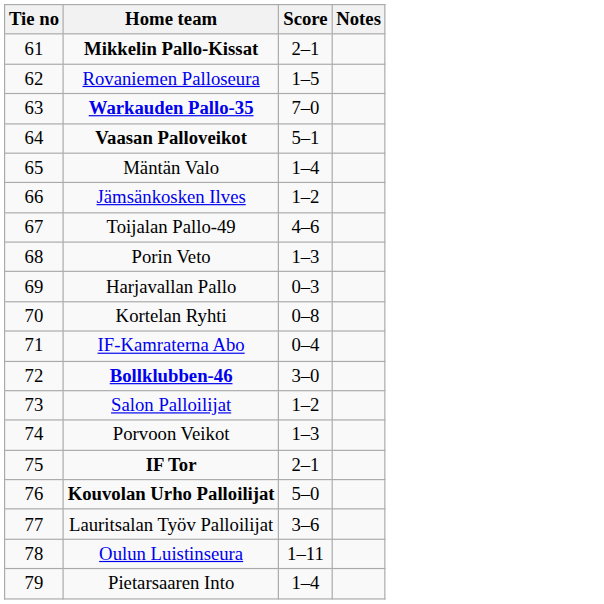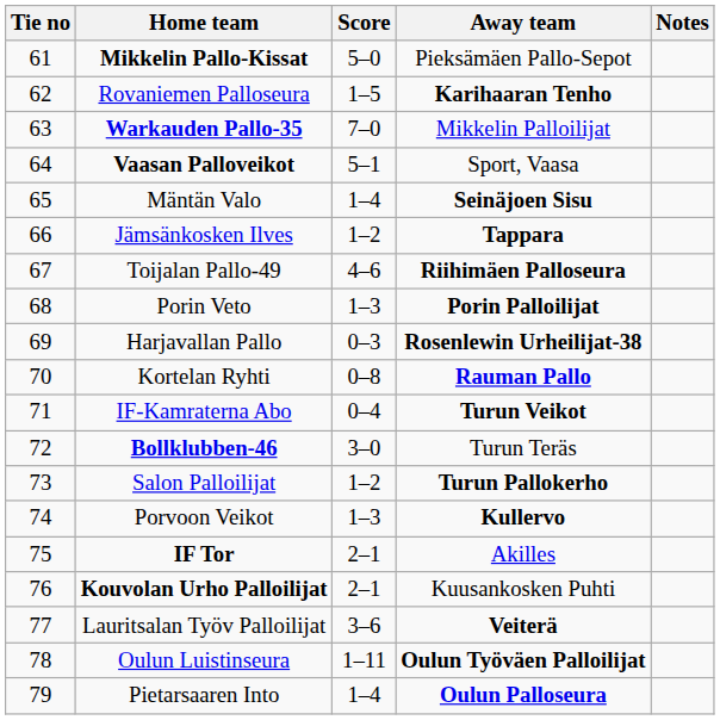 <table class="wikitable" style="text-align:center">
 <tr>
 <th style= width="40px">Tie no</th>
 <th style= width="150px">Home team</th>
 <th style= width="60px">Score</th>
+<th style= width="150px">Away team</th>
 <th style= width="30px">Notes</th>
 </tr>
 <tr>
 <td>61</td>
 <td><strong>Mikkelin Pallo-Kissat</strong></td>
-<td>2–1</td>
+<td>5–0</td>
+<td>Pieksämäen Pallo-Sepot</td>
 <td></td>
 </tr>
 <tr>
 <td>62</td>
 <td><a href='#'>Rovaniemen Palloseura</a></td>
 <td>1–5</td>
+<td><strong>Karihaaran Tenho</strong></td>
 <td></td>
 </tr>
 <tr>
 <td>63</td>
 <td><strong><a href='#'>Warkauden Pallo-35</a></strong></td>
 <td>7–0</td>
+<td><a href='#'>Mikkelin Palloilijat</a></td>
 <td></td>
 </tr>
 <tr>
 <td>64</td>
 <td><strong>Vaasan Palloveikot</strong></td>
 <td>5–1</td>
+<td>Sport, Vaasa</td>
 <td></td>
 </tr>
 <tr>
 <td>65</td>
 <td>Mäntän Valo</td>
 <td>1–4</td>
+<td><strong>Seinäjoen Sisu</strong></td>
 <td></td>
 </tr>
 <tr>
 <td>66</td>
 <td><a href='#'>Jämsänkosken Ilves</a></td>
 <td>1–2</td>
+<td><strong>Tappara</strong></td>
 <td></td>
 </tr>
 <tr>
 <td>67</td>
 <td>Toijalan Pallo-49</td>
 <td>4–6</td>
+<td><strong>Riihimäen Palloseura</strong></td>
 <td></td>
 </tr>
 <tr>
 <td>68</td>
 <td>Porin Veto</td>
 <td>1–3</td>
+<td><strong>Porin Palloilijat</strong></td>
 <td></td>
 </tr>
 <tr>
 <td>69</td>
 <td>Harjavallan Pallo</td>
 <td>0–3</td>
+<td><strong>Rosenlewin Urheilijat-38</strong></td>
 <td></td>
 </tr>
 <tr>
 <td>70</td>
 <td>Kortelan Ryhti</td>
 <td>0–8</td>
+<td><strong><a href='#'>Rauman Pallo</a></strong></td>
 <td></td>
 </tr>
 <tr>
 <td>71</td>
 <td><a href='#'>IF-Kamraterna Abo</a></td>
 <td>0–4</td>
+<td><strong>Turun Veikot</strong></td>
 <td></td>
 </tr>
 <tr>
 <td>72</td>
 <td><strong><a href='#'>Bollklubben-46</a></strong></td>
 <td>3–0</td>
+<td>Turun Teräs</td>
 <td></td>
 </tr>
 <tr>
 <td>73</td>
 <td><a href='#'>Salon Palloilijat</a></td>
 <td>1–2</td>
+<td><strong>Turun Pallokerho</strong></td>
 <td></td>
 </tr>
 <tr>
 <td>74</td>
 <td>Porvoon Veikot</td>
 <td>1–3</td>
+<td><strong>Kullervo</strong></td>
 <td></td>
 </tr>
 <tr>
 <td>75</td>
 <td><strong>IF Tor</strong></td>
 <td>2–1</td>
+<td><a href='#'>Akilles</a></td>
 <td></td>
 </tr>
 <tr>
 <td>76</td>
 <td><strong>Kouvolan Urho Palloilijat</strong></td>
-<td>5–0</td>
+<td>2–1</td>
+<td>Kuusankosken Puhti</td>
 <td></td>
 </tr>
 <tr>
 <td>77</td>
 <td>Lauritsalan Työv Palloilijat</td>
 <td>3–6</td>
+<td><strong>Veiterä</strong></td>
 <td></td>
 </tr>
 <tr>
 <td>78</td>
 <td><a href='#'>Oulun Luistinseura</a></td>
 <td>1–11</td>
+<td><strong>Oulun Työväen Palloilijat</strong></td>
 <td></td>
 </tr>
 <tr>
 <td>79</td>
 <td>Pietarsaaren Into</td>
 <td>1–4</td>
+<td><strong><a href='#'>Oulun Palloseura</a></strong></td>
 <td></td>
 </tr>
 </table>
